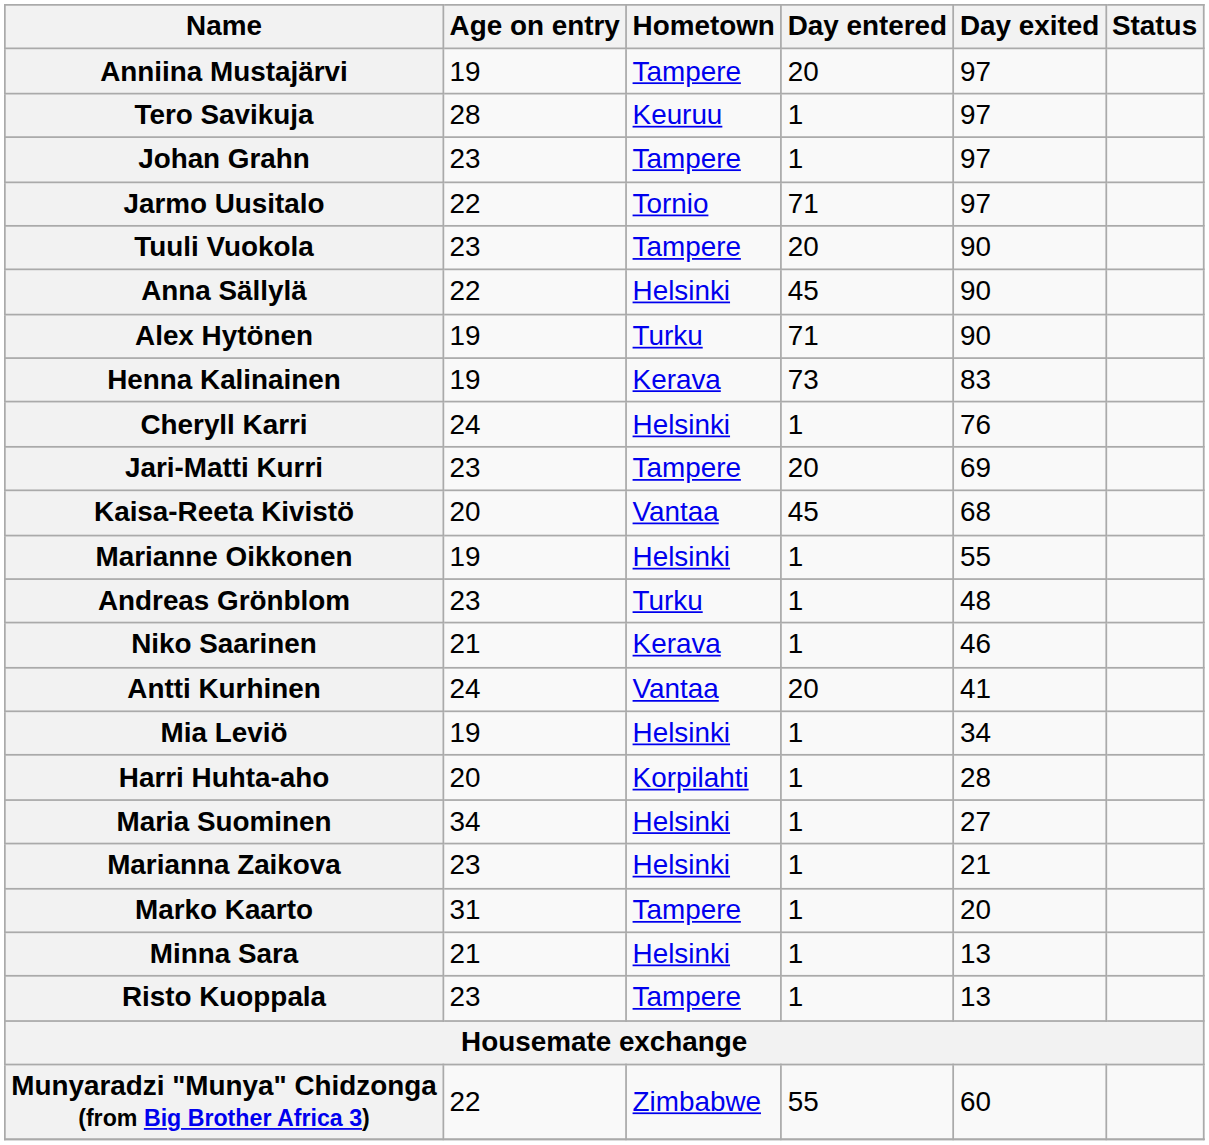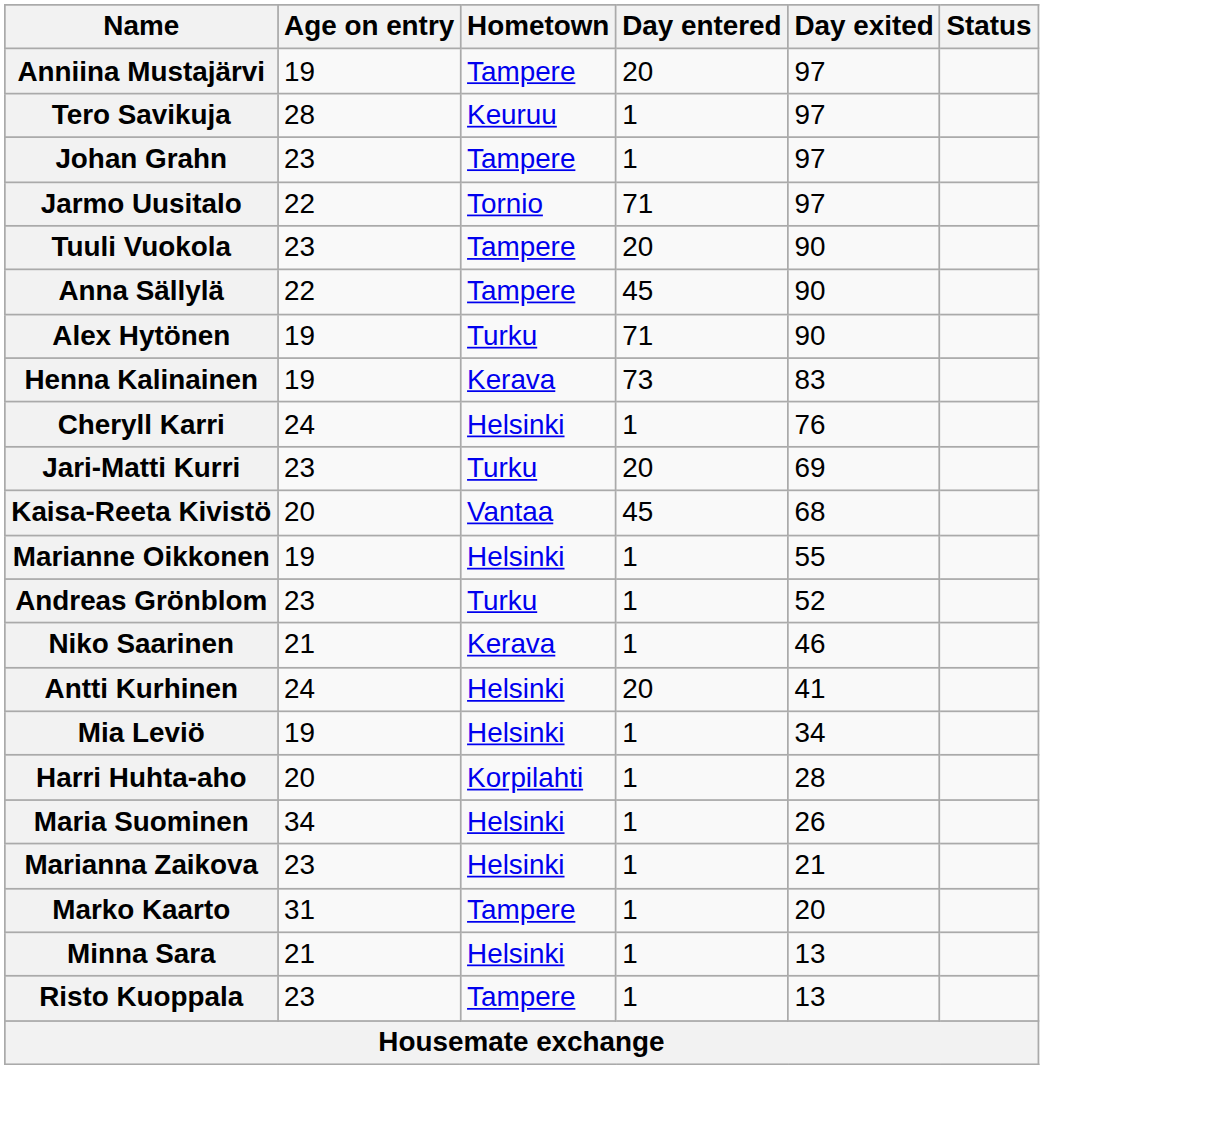 <table class="wikitable sortable">
 <tr>
 <th>Name</th>
 <th>Age on entry</th>
 <th>Hometown</th>
 <th>Day entered</th>
 <th>Day exited</th>
 <th>Status</th>
 </tr>
 <tr>
 <th>Anniina Mustajärvi</th>
 <td>19</td>
 <td><a href='#'>Tampere</a></td>
 <td>20</td>
 <td>97</td>
 <td></td>
 </tr>
 <tr>
 <th>Tero Savikuja</th>
 <td>28</td>
 <td><a href='#'>Keuruu</a></td>
 <td>1</td>
 <td>97</td>
 <td></td>
 </tr>
 <tr>
 <th>Johan Grahn</th>
 <td>23</td>
 <td><a href='#'>Tampere</a></td>
 <td>1</td>
 <td>97</td>
 <td></td>
 </tr>
 <tr>
 <th>Jarmo Uusitalo</th>
 <td>22</td>
 <td><a href='#'>Tornio</a></td>
 <td>71</td>
 <td>97</td>
 <td></td>
 </tr>
 <tr>
 <th>Tuuli Vuokola</th>
 <td>23</td>
 <td><a href='#'>Tampere</a></td>
 <td>20</td>
 <td>90</td>
 <td></td>
 </tr>
 <tr>
 <th>Anna Sällylä</th>
 <td>22</td>
-<td><a href='#'>Helsinki</a></td>
+<td><a href='#'>Tampere</a></td>
 <td>45</td>
 <td>90</td>
 <td></td>
 </tr>
 <tr>
 <th>Alex Hytönen</th>
 <td>19</td>
 <td><a href='#'>Turku</a></td>
 <td>71</td>
 <td>90</td>
 <td></td>
 </tr>
 <tr>
 <th>Henna Kalinainen</th>
 <td>19</td>
 <td><a href='#'>Kerava</a></td>
 <td>73</td>
 <td>83</td>
 <td></td>
 </tr>
 <tr>
 <th>Cheryll Karri</th>
 <td>24</td>
 <td><a href='#'>Helsinki</a></td>
 <td>1</td>
 <td>76</td>
 <td></td>
 </tr>
 <tr>
 <th>Jari-Matti Kurri</th>
 <td>23</td>
-<td><a href='#'>Tampere</a></td>
+<td><a href='#'>Turku</a></td>
 <td>20</td>
 <td>69</td>
 <td></td>
 </tr>
 <tr>
 <th>Kaisa-Reeta Kivistö</th>
 <td>20</td>
 <td><a href='#'>Vantaa</a></td>
 <td>45</td>
 <td>68</td>
 <td></td>
 </tr>
 <tr>
 <th>Marianne Oikkonen</th>
 <td>19</td>
 <td><a href='#'>Helsinki</a></td>
 <td>1</td>
 <td>55</td>
 <td></td>
 </tr>
 <tr>
 <th>Andreas Grönblom</th>
 <td>23</td>
 <td><a href='#'>Turku</a></td>
 <td>1</td>
-<td>48</td>
+<td>52</td>
 <td></td>
 </tr>
 <tr>
 <th>Niko Saarinen</th>
 <td>21</td>
 <td><a href='#'>Kerava</a></td>
 <td>1</td>
 <td>46</td>
 <td></td>
 </tr>
 <tr>
 <th>Antti Kurhinen</th>
 <td>24</td>
-<td><a href='#'>Vantaa</a></td>
+<td><a href='#'>Helsinki</a></td>
 <td>20</td>
 <td>41</td>
 <td></td>
 </tr>
 <tr>
 <th>Mia Leviö</th>
 <td>19</td>
 <td><a href='#'>Helsinki</a></td>
 <td>1</td>
 <td>34</td>
 <td></td>
 </tr>
 <tr>
 <th>Harri Huhta-aho</th>
 <td>20</td>
 <td><a href='#'>Korpilahti</a></td>
 <td>1</td>
 <td>28</td>
 <td></td>
 </tr>
 <tr>
 <th>Maria Suominen</th>
 <td>34</td>
 <td><a href='#'>Helsinki</a></td>
 <td>1</td>
-<td>27</td>
+<td>26</td>
 <td></td>
 </tr>
 <tr>
 <th>Marianna Zaikova</th>
 <td>23</td>
 <td><a href='#'>Helsinki</a></td>
 <td>1</td>
 <td>21</td>
 <td></td>
 </tr>
 <tr>
 <th>Marko Kaarto</th>
 <td>31</td>
 <td><a href='#'>Tampere</a></td>
 <td>1</td>
 <td>20</td>
 <td></td>
 </tr>
 <tr>
 <th>Minna Sara</th>
 <td>21</td>
 <td><a href='#'>Helsinki</a></td>
 <td>1</td>
 <td>13</td>
 <td></td>
 </tr>
 <tr>
 <th>Risto Kuoppala</th>
 <td>23</td>
 <td><a href='#'>Tampere</a></td>
 <td>1</td>
 <td>13</td>
 <td></td>
 </tr>
 <tr>
 <th colspan="6">Housemate exchange</th>
 </tr>
 <tr>
-<th>Munyaradzi "Munya" Chidzonga<br><small>(from <a href='#'>Big Brother Africa 3</a>)</small></th>
-<td>22</td>
-<td><a href='#'>Zimbabwe</a></td>
-<td>55</td>
-<td>60</td>
-<td></td>
-</tr>
-<tr>
 </tr>
 </table>
